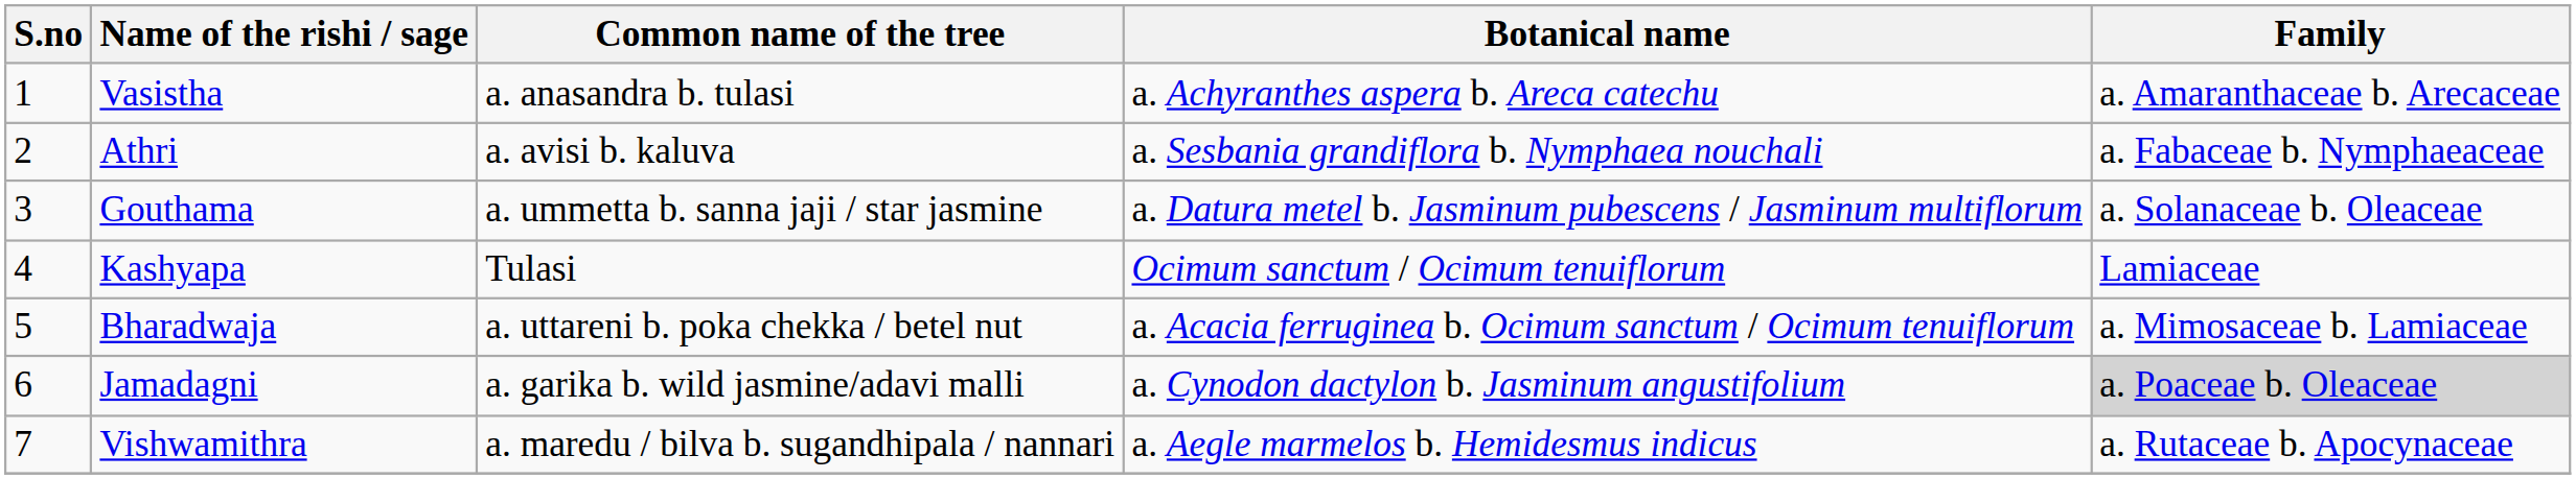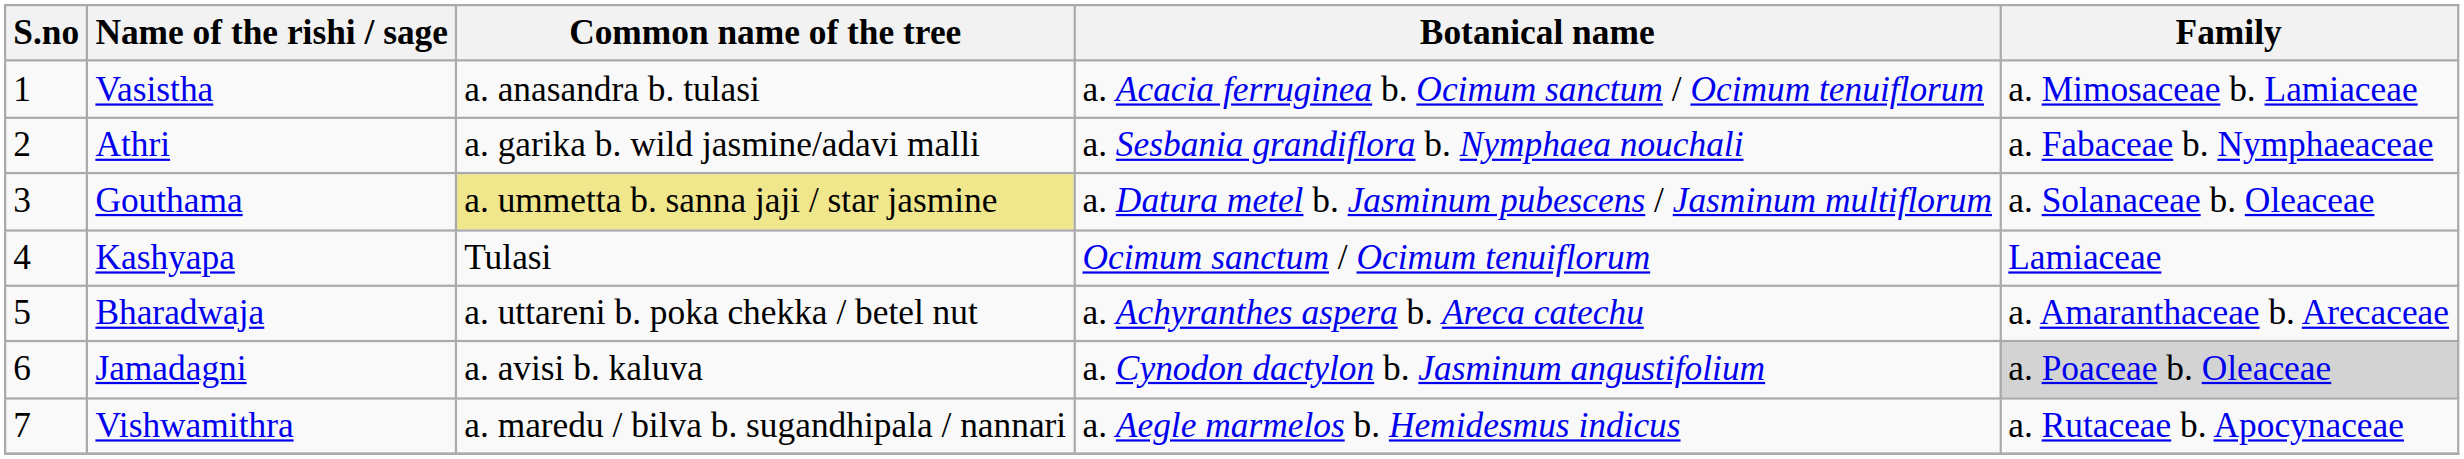 <table class="wikitable sortable">
 <tr>
 <th>S.no</th>
 <th>Name of the rishi / sage</th>
 <th>Common name of the tree</th>
 <th>Botanical name</th>
 <th>Family</th>
 </tr>
 <tr>
 <td>1</td>
 <td><a href='#'>Vasistha</a></td>
 <td>a. anasandra b. tulasi</td>
-<td>a. <em><a href='#'>Achyranthes aspera</a></em> b. <em><a href='#'>Areca catechu</a></em></td>
-<td>a. <a href='#'>Amaranthaceae</a> b. <a href='#'>Arecaceae</a></td>
+<td>a. <em><a href='#'>Acacia ferruginea</a></em> b. <em><a href='#'>Ocimum sanctum</a></em> / <em><a href='#'>Ocimum tenuiflorum</a></em></td>
+<td>a. <a href='#'>Mimosaceae</a> b. <a href='#'>Lamiaceae</a></td>
 </tr>
 <tr>
 <td>2</td>
 <td><a href='#'>Athri</a></td>
-<td>a. avisi b. kaluva</td>
+<td>a. garika b. wild jasmine/adavi malli</td>
 <td>a. <em><a href='#'>Sesbania grandiflora</a></em> b. <em><a href='#'>Nymphaea nouchali</a></em></td>
 <td>a. <a href='#'>Fabaceae</a> b. <a href='#'>Nymphaeaceae</a></td>
 </tr>
 <tr>
 <td>3</td>
 <td><a href='#'>Gouthama</a></td>
-<td>a. ummetta b. sanna jaji / star jasmine</td>
+<td style="background: khaki;">a. ummetta b. sanna jaji / star jasmine</td>
 <td>a. <em><a href='#'>Datura metel</a></em> b. <em><a href='#'>Jasminum pubescens</a></em> / <em><a href='#'>Jasminum multiflorum</a></em></td>
 <td>a. <a href='#'>Solanaceae</a> b. <a href='#'>Oleaceae</a></td>
 </tr>
 <tr>
 <td>4</td>
 <td><a href='#'>Kashyapa</a></td>
 <td>Tulasi</td>
 <td><em><a href='#'>Ocimum sanctum</a></em> / <em><a href='#'>Ocimum tenuiflorum</a></em></td>
 <td><a href='#'>Lamiaceae</a></td>
 </tr>
 <tr>
 <td>5</td>
 <td><a href='#'>Bharadwaja</a></td>
 <td>a. uttareni b. poka chekka / betel nut</td>
-<td>a. <em><a href='#'>Acacia ferruginea</a></em> b. <em><a href='#'>Ocimum sanctum</a></em> / <em><a href='#'>Ocimum tenuiflorum</a></em></td>
-<td>a. <a href='#'>Mimosaceae</a> b. <a href='#'>Lamiaceae</a></td>
+<td>a. <em><a href='#'>Achyranthes aspera</a></em> b. <em><a href='#'>Areca catechu</a></em></td>
+<td>a. <a href='#'>Amaranthaceae</a> b. <a href='#'>Arecaceae</a></td>
 </tr>
 <tr>
 <td>6</td>
 <td><a href='#'>Jamadagni</a></td>
-<td>a. garika b. wild jasmine/adavi malli</td>
+<td>a. avisi b. kaluva</td>
 <td>a. <em><a href='#'>Cynodon dactylon</a></em> b. <em><a href='#'>Jasminum angustifolium</a></em></td>
 <td style="background: lightgrey;">a. <a href='#'>Poaceae</a> b. <a href='#'>Oleaceae</a></td>
 </tr>
 <tr>
 <td>7</td>
 <td><a href='#'>Vishwamithra</a></td>
 <td>a. maredu / bilva b. sugandhipala / nannari</td>
 <td>a. <em><a href='#'>Aegle marmelos</a></em> b. <em><a href='#'>Hemidesmus indicus</a></em></td>
 <td>a. <a href='#'>Rutaceae</a> b. <a href='#'>Apocynaceae</a></td>
 </tr>
 <tr>
 </tr>
 </table>
